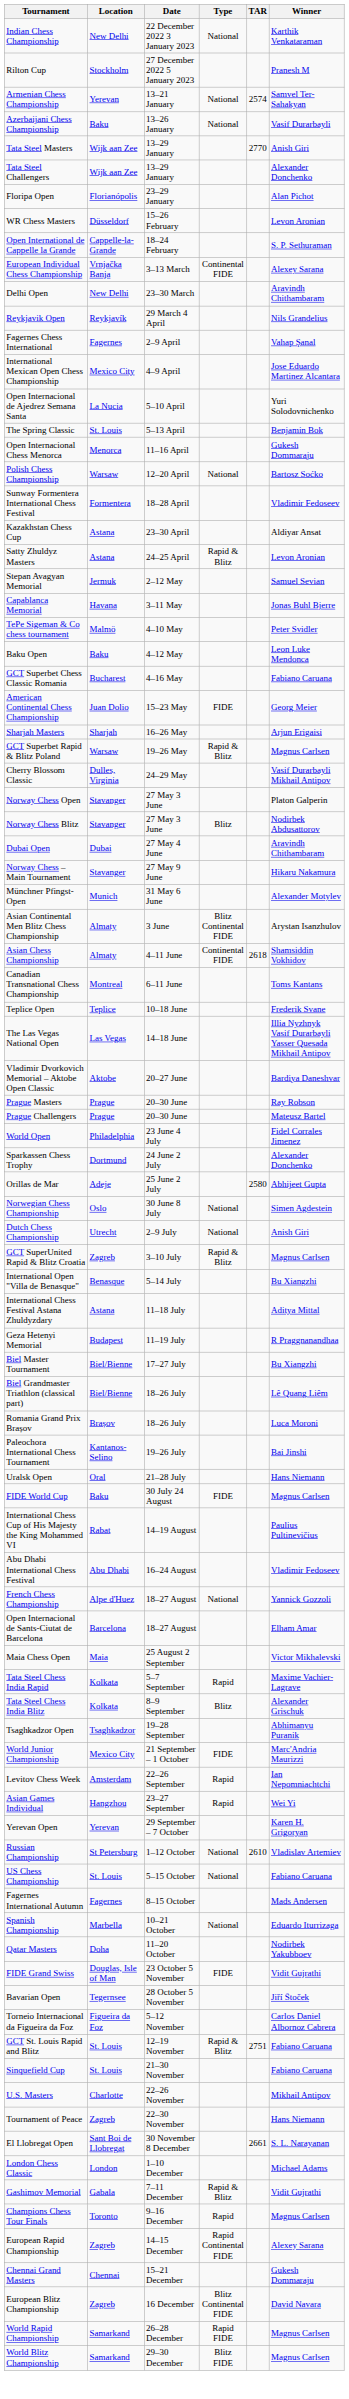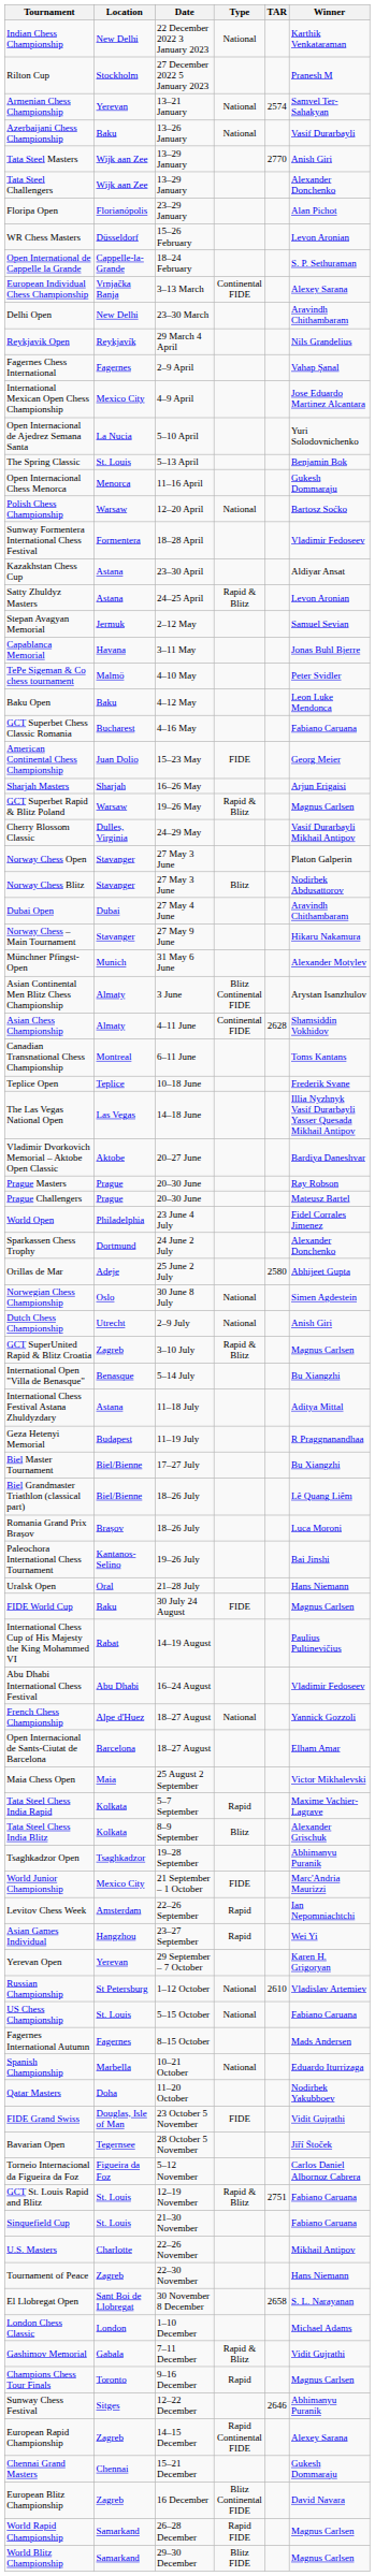 <table class="wikitable sortable">
 <tr>
 <th>Tournament</th>
 <th>Location</th>
 <th>Date</th>
 <th>Type</th>
 <th>TAR</th>
 <th>Winner</th>
 </tr>
 <tr>
 <td><a href='#'>Indian Chess Championship</a></td>
 <td> <a href='#'>New Delhi</a></td>
 <td>22 December 2022 3 January 2023</td>
 <td align="center">National</td>
 <td align="center"></td>
 <td> <a href='#'>Karthik Venkataraman</a></td>
 </tr>
 <tr>
 <td>Rilton Cup</td>
 <td> <a href='#'>Stockholm</a></td>
 <td>27 December 2022 5 January 2023</td>
 <td></td>
 <td align="center"></td>
 <td> <a href='#'>Pranesh M</a></td>
 </tr>
 <tr>
 <td><a href='#'>Armenian Chess Championship</a></td>
 <td> <a href='#'>Yerevan</a></td>
 <td>13–21 January</td>
 <td align="center">National</td>
 <td align="center">2574</td>
 <td> <a href='#'>Samvel Ter-Sahakyan</a></td>
 </tr>
 <tr>
 <td><a href='#'>Azerbaijani Chess Championship</a></td>
 <td> <a href='#'>Baku</a></td>
 <td>13–26 January</td>
 <td align="center">National</td>
 <td align="center"></td>
 <td> <a href='#'>Vasif Durarbayli</a></td>
 </tr>
 <tr>
 <td><a href='#'>Tata Steel</a> Masters</td>
 <td> <a href='#'>Wijk aan Zee</a></td>
 <td>13–29 January</td>
 <td></td>
 <td align="center">2770</td>
 <td> <a href='#'>Anish Giri</a></td>
 </tr>
 <tr>
 <td><a href='#'>Tata Steel</a> Challengers</td>
 <td> <a href='#'>Wijk aan Zee</a></td>
 <td>13–29 January</td>
 <td></td>
 <td align="center"></td>
 <td> <a href='#'>Alexander Donchenko</a></td>
 </tr>
 <tr>
 <td>Floripa Open</td>
 <td> <a href='#'>Florianópolis</a></td>
 <td>23–29 January</td>
 <td></td>
 <td align="center"></td>
 <td> <a href='#'>Alan Pichot</a></td>
 </tr>
 <tr>
 <td>WR Chess Masters</td>
 <td> <a href='#'>Düsseldorf</a></td>
 <td>15–26 February</td>
 <td></td>
 <td align="center"></td>
 <td> <a href='#'>Levon Aronian</a></td>
 </tr>
 <tr>
 <td><a href='#'>Open International de Cappelle la Grande</a></td>
 <td> <a href='#'>Cappelle-la-Grande</a></td>
 <td>18–24 February</td>
 <td></td>
 <td align="center"></td>
 <td> <a href='#'>S. P. Sethuraman</a></td>
 </tr>
 <tr>
 <td><a href='#'>European Individual Chess Championship</a></td>
 <td> <a href='#'>Vrnjačka Banja</a></td>
 <td>3–13 March</td>
 <td align="center">Continental<br>FIDE</td>
 <td align="center"></td>
 <td> <a href='#'>Alexey Sarana</a></td>
 </tr>
 <tr>
 <td>Delhi Open</td>
 <td> <a href='#'>New Delhi</a></td>
 <td>23–30 March</td>
 <td></td>
 <td align="center"></td>
 <td> <a href='#'>Aravindh Chithambaram</a></td>
 </tr>
 <tr>
 <td><a href='#'>Reykjavik Open</a></td>
 <td> <a href='#'>Reykjavík</a></td>
 <td>29 March 4 April</td>
 <td></td>
 <td align="center"></td>
 <td> <a href='#'>Nils Grandelius</a></td>
 </tr>
 <tr>
 <td>Fagernes Chess International</td>
 <td> <a href='#'>Fagernes</a></td>
 <td>2–9 April</td>
 <td></td>
 <td align="center"></td>
 <td> <a href='#'>Vahap Şanal</a></td>
 </tr>
 <tr>
 <td>International Mexican Open Chess Championship</td>
 <td> <a href='#'>Mexico City</a></td>
 <td>4–9 April</td>
 <td></td>
 <td align="center"></td>
 <td> <a href='#'>Jose Eduardo Martinez Alcantara</a></td>
 </tr>
 <tr>
 <td>Open Internacional de Ajedrez Semana Santa</td>
 <td> <a href='#'>La Nucia</a></td>
 <td>5–10 April</td>
 <td></td>
 <td align="center"></td>
 <td> Yuri Solodovnichenko</td>
 </tr>
 <tr>
 <td>The Spring Classic</td>
 <td> <a href='#'>St. Louis</a></td>
 <td>5–13 April</td>
 <td></td>
 <td align="center"></td>
 <td> <a href='#'>Benjamin Bok</a></td>
 </tr>
 <tr>
 <td>Open Internacional Chess Menorca</td>
 <td> <a href='#'>Menorca</a></td>
 <td>11–16 April</td>
 <td></td>
 <td align="center"></td>
 <td> <a href='#'>Gukesh Dommaraju</a></td>
 </tr>
 <tr>
 <td><a href='#'>Polish Chess Championship</a></td>
 <td> <a href='#'>Warsaw</a></td>
 <td>12–20 April</td>
 <td align="center">National</td>
 <td align="center"></td>
 <td> <a href='#'>Bartosz Soćko</a></td>
 </tr>
 <tr>
 <td>Sunway Formentera International Chess Festival</td>
 <td> <a href='#'>Formentera</a></td>
 <td>18–28 April</td>
 <td></td>
 <td align="center"></td>
 <td> <a href='#'>Vladimir Fedoseev</a></td>
 </tr>
 <tr>
 <td>Kazakhstan Chess Cup</td>
 <td> <a href='#'>Astana</a></td>
 <td>23–30 April</td>
 <td></td>
 <td align="center"></td>
 <td> Aldiyar Ansat</td>
 </tr>
 <tr>
 <td>Satty Zhuldyz Masters</td>
 <td> <a href='#'>Astana</a></td>
 <td>24–25 April</td>
 <td align="center">Rapid & Blitz</td>
 <td align="center"></td>
 <td> <a href='#'>Levon Aronian</a></td>
 </tr>
 <tr>
 <td>Stepan Avagyan Memorial</td>
 <td> <a href='#'>Jermuk</a></td>
 <td>2–12 May</td>
 <td></td>
 <td align="center"></td>
 <td> <a href='#'>Samuel Sevian</a></td>
 </tr>
 <tr>
 <td><a href='#'>Capablanca Memorial</a></td>
 <td> <a href='#'>Havana</a></td>
 <td>3–11 May</td>
 <td></td>
 <td align="center"></td>
 <td> <a href='#'>Jonas Buhl Bjerre</a></td>
 </tr>
 <tr>
 <td><a href='#'>TePe Sigeman & Co chess tournament</a></td>
 <td> <a href='#'>Malmö</a></td>
 <td>4–10 May</td>
 <td></td>
 <td align="center"></td>
 <td> <a href='#'>Peter Svidler</a></td>
 </tr>
 <tr>
 <td>Baku Open</td>
 <td> <a href='#'>Baku</a></td>
 <td>4–12 May</td>
 <td></td>
 <td align="center"></td>
 <td> <a href='#'>Leon Luke Mendonca</a></td>
 </tr>
 <tr>
 <td><a href='#'>GCT</a> Superbet Chess Classic Romania</td>
 <td> <a href='#'>Bucharest</a></td>
 <td>4–16 May</td>
 <td></td>
 <td align="center"></td>
 <td> <a href='#'>Fabiano Caruana</a></td>
 </tr>
 <tr>
 <td><a href='#'>American Continental Chess Championship</a></td>
 <td> <a href='#'>Juan Dolio</a></td>
 <td>15–23 May</td>
 <td align="center">FIDE</td>
 <td align="center"></td>
 <td> <a href='#'>Georg Meier</a></td>
 </tr>
 <tr>
 <td><a href='#'>Sharjah Masters</a></td>
 <td> <a href='#'>Sharjah</a></td>
 <td>16–26 May</td>
 <td></td>
 <td align="center"></td>
 <td> <a href='#'>Arjun Erigaisi</a></td>
 </tr>
 <tr>
 <td><a href='#'>GCT</a> Superbet Rapid & Blitz Poland</td>
 <td> <a href='#'>Warsaw</a></td>
 <td>19–26 May</td>
 <td align="center">Rapid & Blitz</td>
 <td align="center"></td>
 <td> <a href='#'>Magnus Carlsen</a></td>
 </tr>
 <tr>
 <td>Cherry Blossom Classic</td>
 <td> <a href='#'>Dulles, Virginia</a></td>
 <td>24–29 May</td>
 <td></td>
 <td align="center"></td>
 <td> <a href='#'>Vasif Durarbayli</a><br> <a href='#'>Mikhail Antipov</a></td>
 </tr>
 <tr>
 <td><a href='#'>Norway Chess</a> Open</td>
 <td> <a href='#'>Stavanger</a></td>
 <td>27 May 3 June</td>
 <td></td>
 <td align="center"></td>
 <td> Platon Galperin</td>
 </tr>
 <tr>
 <td><a href='#'>Norway Chess</a> Blitz</td>
 <td> <a href='#'>Stavanger</a></td>
 <td>27 May 3 June</td>
 <td align="center">Blitz</td>
 <td align="center"></td>
 <td> <a href='#'>Nodirbek Abdusattorov</a></td>
 </tr>
 <tr>
 <td><a href='#'>Dubai Open</a></td>
 <td> <a href='#'>Dubai</a></td>
 <td>27 May 4 June</td>
 <td></td>
 <td align="center"></td>
 <td> <a href='#'>Aravindh Chithambaram</a></td>
 </tr>
 <tr>
 <td><a href='#'>Norway Chess</a> – Main Tournament</td>
 <td> <a href='#'>Stavanger</a></td>
 <td>27 May 9 June</td>
 <td></td>
 <td align="center"></td>
 <td> <a href='#'>Hikaru Nakamura</a></td>
 </tr>
 <tr>
 <td>Münchner Pfingst-Open</td>
 <td> <a href='#'>Munich</a></td>
 <td>31 May 6 June</td>
 <td></td>
 <td align="center"></td>
 <td> <a href='#'>Alexander Motylev</a></td>
 </tr>
 <tr>
 <td>Asian Continental Men Blitz Chess Championship</td>
 <td> <a href='#'>Almaty</a></td>
 <td>3 June</td>
 <td align="center">Blitz<br>Continental<br>FIDE</td>
 <td align="center"></td>
 <td> Arystan Isanzhulov</td>
 </tr>
 <tr>
 <td><a href='#'>Asian Chess Championship</a></td>
 <td> <a href='#'>Almaty</a></td>
 <td>4–11 June</td>
 <td align="center">Continental<br>FIDE</td>
-<td align="center">2618</td>
+<td align="center">2628</td>
 <td> <a href='#'>Shamsiddin Vokhidov</a></td>
 </tr>
 <tr>
 <td>Canadian Transnational Chess Championship</td>
 <td> <a href='#'>Montreal</a></td>
 <td>6–11 June</td>
 <td></td>
 <td align="center"></td>
 <td> <a href='#'>Toms Kantans</a></td>
 </tr>
 <tr>
 <td>Teplice Open</td>
 <td> <a href='#'>Teplice</a></td>
 <td>10–18 June</td>
 <td></td>
 <td align="center"></td>
 <td> <a href='#'>Frederik Svane</a></td>
 </tr>
 <tr>
 <td>The Las Vegas National Open</td>
 <td> <a href='#'>Las Vegas</a></td>
 <td>14–18 June</td>
 <td></td>
 <td align="center"></td>
 <td> <a href='#'>Illia Nyzhnyk</a><br> <a href='#'>Vasif Durarbayli</a><br> <a href='#'>Yasser Quesada</a><br> <a href='#'>Mikhail Antipov</a></td>
 </tr>
 <tr>
 <td>Vladimir Dvorkovich Memorial – Aktobe Open Classic</td>
 <td> <a href='#'>Aktobe</a></td>
 <td>20–27 June</td>
 <td></td>
 <td align="center"></td>
 <td> <a href='#'>Bardiya Daneshvar</a></td>
 </tr>
 <tr>
 <td><a href='#'>Prague</a> Masters</td>
 <td> <a href='#'>Prague</a></td>
 <td>20–30 June</td>
 <td></td>
 <td align="center"></td>
 <td> <a href='#'>Ray Robson</a></td>
 </tr>
 <tr>
 <td><a href='#'>Prague</a> Challengers</td>
 <td> <a href='#'>Prague</a></td>
 <td>20–30 June</td>
 <td></td>
 <td align="center"></td>
 <td> <a href='#'>Mateusz Bartel</a></td>
 </tr>
 <tr>
 <td><a href='#'>World Open</a></td>
 <td> <a href='#'>Philadelphia</a></td>
 <td>23 June 4 July</td>
 <td></td>
 <td align="center"></td>
 <td> <a href='#'>Fidel Corrales Jimenez</a></td>
 </tr>
 <tr>
 <td>Sparkassen Chess Trophy</td>
 <td> <a href='#'>Dortmund</a></td>
 <td>24 June 2 July</td>
 <td></td>
 <td align="center"></td>
 <td> <a href='#'>Alexander Donchenko</a></td>
 </tr>
 <tr>
 <td>Orillas de Mar</td>
 <td> <a href='#'>Adeje</a></td>
 <td>25 June 2 July</td>
 <td></td>
 <td align="center">2580</td>
 <td> <a href='#'>Abhijeet Gupta</a></td>
 </tr>
 <tr>
 <td><a href='#'>Norwegian Chess Championship</a></td>
 <td> <a href='#'>Oslo</a></td>
 <td>30 June 8 July</td>
 <td align="center">National</td>
 <td align="center"></td>
 <td> <a href='#'>Simen Agdestein</a></td>
 </tr>
 <tr>
 <td><a href='#'>Dutch Chess Championship</a></td>
 <td> <a href='#'>Utrecht</a></td>
 <td>2–9 July</td>
 <td align="center">National</td>
 <td align="center"></td>
 <td> <a href='#'>Anish Giri</a></td>
 </tr>
 <tr>
 <td><a href='#'>GCT</a> SuperUnited Rapid & Blitz Croatia</td>
 <td> <a href='#'>Zagreb</a></td>
 <td>3–10 July</td>
 <td align="center">Rapid & Blitz</td>
 <td align="center"></td>
 <td> <a href='#'>Magnus Carlsen</a></td>
 </tr>
 <tr>
 <td>International Open "Villa de Benasque"</td>
 <td> <a href='#'>Benasque</a></td>
 <td>5–14 July</td>
 <td></td>
 <td align="center"></td>
 <td> <a href='#'>Bu Xiangzhi</a></td>
 </tr>
 <tr>
 <td>International Chess Festival Astana Zhuldyzdary</td>
 <td> <a href='#'>Astana</a></td>
 <td>11–18 July</td>
 <td></td>
 <td align="center"></td>
 <td> <a href='#'>Aditya Mittal</a></td>
 </tr>
 <tr>
 <td>Geza Hetenyi Memorial</td>
 <td> <a href='#'>Budapest</a></td>
 <td>11–19 July</td>
 <td></td>
 <td align="center"></td>
 <td> <a href='#'>R Praggnanandhaa</a></td>
 </tr>
 <tr>
 <td><a href='#'>Biel</a> Master Tournament</td>
 <td> <a href='#'>Biel/Bienne</a></td>
 <td>17–27 July</td>
 <td></td>
 <td align="center"></td>
 <td> <a href='#'>Bu Xiangzhi</a></td>
 </tr>
 <tr>
 <td><a href='#'>Biel</a> Grandmaster Triathlon (classical part)</td>
 <td> <a href='#'>Biel/Bienne</a></td>
 <td>18–26 July</td>
 <td></td>
 <td align="center"></td>
 <td> <a href='#'>Lê Quang Liêm</a></td>
 </tr>
 <tr>
 <td>Romania Grand Prix Brașov</td>
 <td> <a href='#'>Brașov</a></td>
 <td>18–26 July</td>
 <td></td>
 <td align="center"></td>
 <td> <a href='#'>Luca Moroni</a></td>
 </tr>
 <tr>
 <td>Paleochora International Chess Tournament</td>
 <td> <a href='#'>Kantanos-Selino</a></td>
 <td>19–26 July</td>
 <td></td>
 <td align="center"></td>
 <td> <a href='#'>Bai Jinshi</a></td>
 </tr>
 <tr>
 <td>Uralsk Open</td>
 <td> <a href='#'>Oral</a></td>
 <td>21–28 July</td>
 <td></td>
 <td align="center"></td>
 <td> <a href='#'>Hans Niemann</a></td>
 </tr>
 <tr>
 <td><a href='#'>FIDE World Cup</a></td>
 <td> <a href='#'>Baku</a></td>
 <td>30 July 24 August</td>
 <td align="center">FIDE</td>
 <td align="center"></td>
 <td> <a href='#'>Magnus Carlsen</a></td>
 </tr>
 <tr>
 <td>International Chess Cup of His Majesty the King Mohammed VI</td>
 <td> <a href='#'>Rabat</a></td>
 <td>14–19 August</td>
 <td></td>
 <td align="center"></td>
 <td> <a href='#'>Paulius Pultinevičius</a></td>
 </tr>
 <tr>
 <td>Abu Dhabi International Chess Festival</td>
 <td> <a href='#'>Abu Dhabi</a></td>
 <td>16–24 August</td>
 <td></td>
 <td align="center"></td>
 <td> <a href='#'>Vladimir Fedoseev</a></td>
 </tr>
 <tr>
 <td><a href='#'>French Chess Championship</a></td>
 <td> <a href='#'>Alpe d'Huez</a></td>
 <td>18–27 August</td>
 <td align="center">National</td>
 <td align="center"></td>
 <td> <a href='#'>Yannick Gozzoli</a></td>
 </tr>
 <tr>
 <td>Open Internacional de Sants-Ciutat de Barcelona</td>
 <td> <a href='#'>Barcelona</a></td>
 <td>18–27 August</td>
 <td></td>
 <td align="center"></td>
 <td> <a href='#'>Elham Amar</a></td>
 </tr>
 <tr>
 <td>Maia Chess Open</td>
 <td> <a href='#'>Maia</a></td>
 <td>25 August 2 September</td>
 <td></td>
 <td align="center"></td>
 <td> <a href='#'>Victor Mikhalevski</a></td>
 </tr>
 <tr>
 <td><a href='#'>Tata Steel Chess India Rapid</a></td>
 <td> <a href='#'>Kolkata</a></td>
 <td>5–7 September</td>
 <td align="center">Rapid</td>
 <td></td>
 <td> <a href='#'>Maxime Vachier-Lagrave</a></td>
 </tr>
 <tr>
 <td><a href='#'>Tata Steel Chess India Blitz</a></td>
 <td> <a href='#'>Kolkata</a></td>
 <td>8–9 September</td>
 <td align="center">Blitz</td>
 <td></td>
 <td> <a href='#'>Alexander Grischuk</a></td>
 </tr>
 <tr>
 <td>Tsaghkadzor Open</td>
 <td> <a href='#'>Tsaghkadzor</a></td>
 <td>19–28 September</td>
 <td></td>
 <td></td>
 <td> <a href='#'>Abhimanyu Puranik</a></td>
 </tr>
 <tr>
 <td><a href='#'>World Junior Championship</a></td>
 <td> <a href='#'>Mexico City</a></td>
 <td>21 September – 1 October</td>
 <td align="center">FIDE</td>
 <td></td>
 <td> <a href='#'>Marc'Andria Maurizzi</a></td>
 </tr>
 <tr>
 <td>Levitov Chess Week</td>
 <td> <a href='#'>Amsterdam</a></td>
 <td>22–26 September</td>
 <td align="center">Rapid</td>
 <td></td>
 <td> <a href='#'>Ian Nepomniachtchi</a></td>
 </tr>
 <tr>
 <td><a href='#'>Asian Games Individual</a></td>
 <td> <a href='#'>Hangzhou</a></td>
 <td>23–27 September</td>
 <td align="center">Rapid</td>
 <td></td>
 <td> <a href='#'>Wei Yi</a></td>
 </tr>
 <tr>
 <td>Yerevan Open</td>
 <td> <a href='#'>Yerevan</a></td>
 <td>29 September – 7 October</td>
 <td></td>
 <td></td>
 <td> <a href='#'>Karen H. Grigoryan</a></td>
 </tr>
 <tr>
 <td><a href='#'>Russian Championship</a></td>
 <td> <a href='#'>St Petersburg</a></td>
 <td>1–12 October</td>
 <td align="center">National</td>
 <td align="center">2610</td>
 <td> <a href='#'>Vladislav Artemiev</a></td>
 </tr>
 <tr>
 <td><a href='#'>US Chess Championship</a></td>
 <td> <a href='#'>St. Louis</a></td>
 <td>5–15 October</td>
 <td align="center">National</td>
 <td></td>
 <td> <a href='#'>Fabiano Caruana</a></td>
 </tr>
 <tr>
 <td>Fagernes International Autumn</td>
 <td> <a href='#'>Fagernes</a></td>
 <td>8–15 October</td>
 <td></td>
 <td></td>
 <td> <a href='#'>Mads Andersen</a></td>
 </tr>
 <tr>
 <td><a href='#'>Spanish Championship</a></td>
 <td> <a href='#'>Marbella</a></td>
 <td>10–21 October</td>
 <td align="center">National</td>
 <td></td>
 <td> <a href='#'>Eduardo Iturrizaga</a></td>
 </tr>
 <tr>
 <td><a href='#'>Qatar Masters</a></td>
 <td> <a href='#'>Doha</a></td>
 <td>11–20 October</td>
 <td></td>
 <td></td>
 <td> <a href='#'>Nodirbek Yakubboev</a></td>
 </tr>
 <tr>
 <td><a href='#'>FIDE Grand Swiss</a></td>
 <td> <a href='#'>Douglas, Isle of Man</a></td>
 <td>23 October 5 November</td>
 <td align="center">FIDE</td>
 <td align="center"></td>
 <td> <a href='#'>Vidit Gujrathi</a></td>
 </tr>
 <tr>
 <td>Bavarian Open</td>
 <td> <a href='#'>Tegernsee</a></td>
 <td>28 October 5 November</td>
 <td></td>
 <td></td>
 <td> <a href='#'>Jiří Štoček</a></td>
 </tr>
 <tr>
 <td>Torneio Internacional da Figueira da Foz</td>
 <td> <a href='#'>Figueira da Foz</a></td>
 <td>5–12 November</td>
 <td></td>
 <td align="center"></td>
 <td> <a href='#'>Carlos Daniel Albornoz Cabrera</a></td>
 </tr>
 <tr>
 <td><a href='#'>GCT</a> St. Louis Rapid and Blitz</td>
 <td> <a href='#'>St. Louis</a></td>
 <td>12–19 November</td>
 <td align="center">Rapid & Blitz</td>
 <td align="center">2751</td>
 <td> <a href='#'>Fabiano Caruana</a></td>
 </tr>
 <tr>
 <td><a href='#'>Sinquefield Cup</a></td>
 <td> <a href='#'>St. Louis</a></td>
 <td>21–30 November</td>
 <td></td>
 <td align="center"></td>
 <td> <a href='#'>Fabiano Caruana</a></td>
 </tr>
 <tr>
 <td><a href='#'>U.S. Masters</a></td>
 <td> <a href='#'>Charlotte</a></td>
 <td>22–26 November</td>
 <td></td>
 <td align="center"></td>
 <td> <a href='#'>Mikhail Antipov</a></td>
 </tr>
 <tr>
 <td>Tournament of Peace</td>
 <td> <a href='#'>Zagreb</a></td>
 <td>22–30 November</td>
 <td></td>
 <td></td>
 <td> <a href='#'>Hans Niemann</a></td>
 </tr>
 <tr>
 <td>El Llobregat Open</td>
 <td> <a href='#'>Sant Boi de Llobregat</a></td>
 <td>30 November 8 December</td>
 <td></td>
-<td align="center">2661</td>
+<td align="center">2658</td>
 <td> <a href='#'>S. L. Narayanan</a></td>
 </tr>
 <tr>
 <td><a href='#'>London Chess Classic</a></td>
 <td> <a href='#'>London</a></td>
 <td>1–10 December</td>
 <td></td>
 <td align="center"></td>
 <td> <a href='#'> Michael Adams</a></td>
 </tr>
 <tr>
 <td><a href='#'>Gashimov Memorial</a></td>
 <td> <a href='#'>Gabala</a></td>
 <td>7–11 December</td>
 <td align="center">Rapid & Blitz</td>
 <td></td>
 <td> <a href='#'>Vidit Gujrathi</a></td>
 </tr>
 <tr>
 <td><a href='#'>Champions Chess Tour Finals</a></td>
 <td> <a href='#'>Toronto</a></td>
 <td>9–16 December</td>
 <td align="center">Rapid</td>
 <td></td>
 <td> <a href='#'>Magnus Carlsen</a></td>
+</tr>
+<tr>
+<td>Sunway Chess Festival</td>
+<td> <a href='#'>Sitges</a></td>
+<td>12–22 December</td>
+<td></td>
+<td align="center">2646</td>
+<td> <a href='#'>Abhimanyu Puranik</a></td>
 </tr>
 <tr>
 <td>European Rapid Championship</td>
 <td> <a href='#'>Zagreb</a></td>
 <td>14–15 December</td>
 <td align="center">Rapid<br>Continental<br>FIDE</td>
 <td></td>
 <td> <a href='#'>Alexey Sarana</a></td>
 </tr>
 <tr>
 <td><a href='#'>Chennai Grand Masters</a></td>
 <td> <a href='#'>Chennai</a></td>
 <td>15–21 December</td>
 <td></td>
 <td></td>
 <td> <a href='#'>Gukesh Dommaraju</a></td>
 </tr>
 <tr>
 <td>European Blitz Championship</td>
 <td> <a href='#'>Zagreb</a></td>
 <td>16 December</td>
 <td align="center">Blitz<br>Continental<br>FIDE</td>
 <td></td>
 <td> <a href='#'>David Navara</a></td>
 </tr>
 <tr>
 <td><a href='#'>World Rapid Championship</a></td>
 <td> <a href='#'>Samarkand</a></td>
 <td>26–28 December</td>
 <td align="center">Rapid<br>FIDE</td>
 <td></td>
 <td> <a href='#'>Magnus Carlsen</a></td>
 </tr>
 <tr>
 <td><a href='#'>World Blitz Championship</a></td>
 <td> <a href='#'>Samarkand</a></td>
 <td>29–30 December</td>
 <td align="center">Blitz<br>FIDE</td>
 <td></td>
 <td> <a href='#'>Magnus Carlsen</a></td>
 </tr>
 </table>
